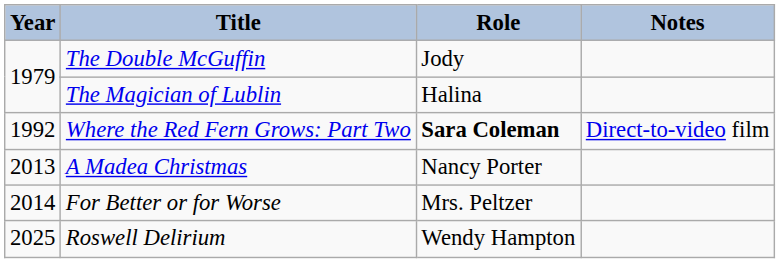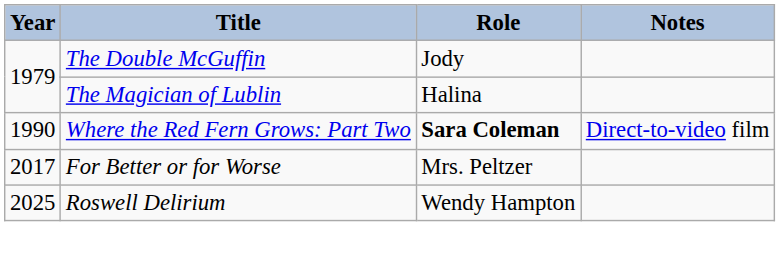 <table class="wikitable">
 <tr>
 <th style="background:#B0C4DE;">Year</th>
 <th style="background:#B0C4DE;">Title</th>
 <th style="background:#B0C4DE;">Role</th>
 <th style="background:#B0C4DE;">Notes</th>
 </tr>
 <tr>
 <td rowspan=2>1979</td>
 <td><em><a href='#'>The Double McGuffin</a></em></td>
 <td>Jody</td>
 <td></td>
 </tr>
 <tr>
 <td><em><a href='#'>The Magician of Lublin</a></em></td>
 <td>Halina</td>
 <td></td>
 </tr>
 <tr>
-<td>1992</td>
+<td>1990</td>
 <td><em><a href='#'>Where the Red Fern Grows: Part Two</a></em></td>
 <td><strong>Sara Coleman</strong></td>
 <td><a href='#'>Direct-to-video</a> film</td>
 </tr>
 <tr>
-<td>2013</td>
-<td><em><a href='#'>A Madea Christmas</a></em></td>
-<td>Nancy Porter</td>
-<td></td>
-</tr>
-<tr>
-<td>2014</td>
+<td>2017</td>
 <td><em>For Better or for Worse</em></td>
 <td>Mrs. Peltzer</td>
 <td></td>
 </tr>
 <tr>
 <td>2025</td>
 <td><em>Roswell Delirium</em></td>
 <td>Wendy Hampton</td>
 <td></td>
 </tr>
 </table>
